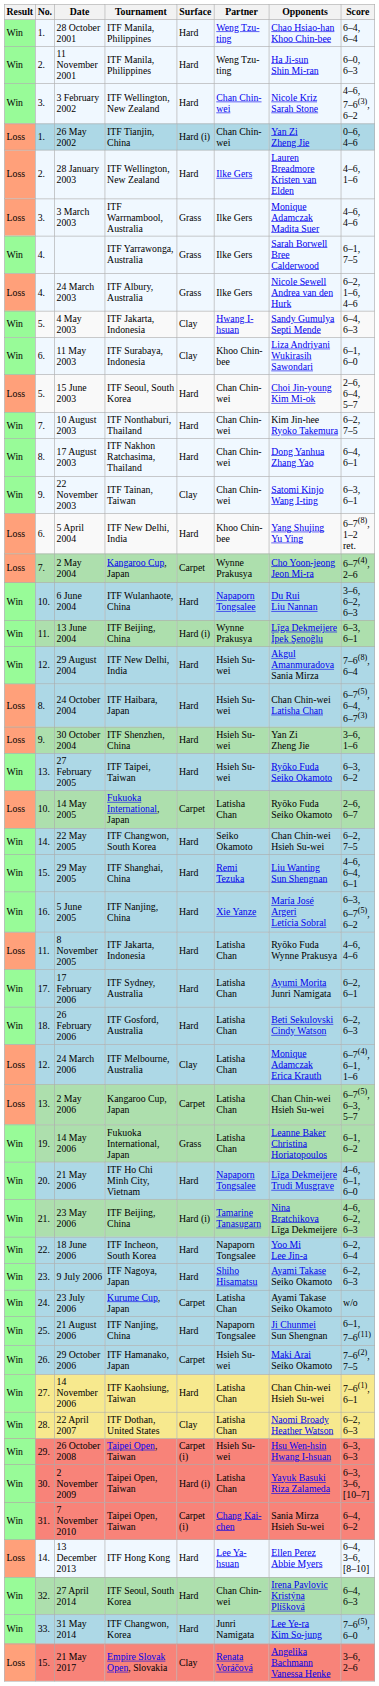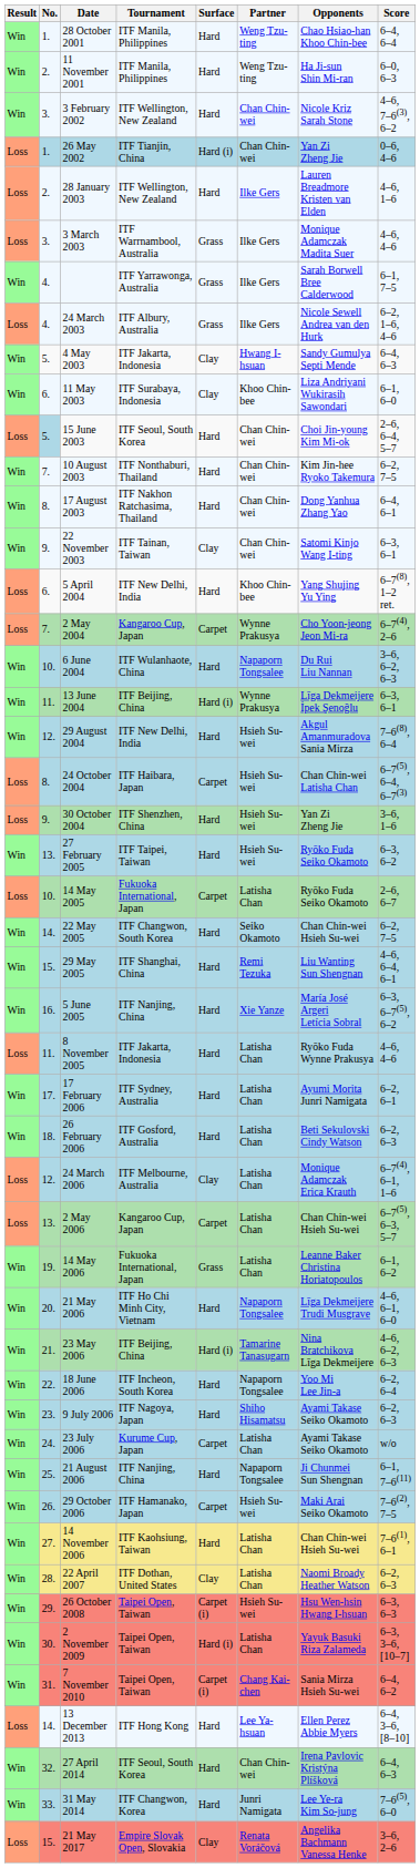 <table class="sortable wikitable">
 <tr>
 <th>Result</th>
 <th>No.</th>
 <th>Date</th>
 <th>Tournament</th>
 <th>Surface</th>
 <th>Partner</th>
 <th>Opponents</th>
 <th class="unsortable">Score</th>
 </tr>
 <tr style="background:#f0f8ff;">
 <td style="background:#98fb98;">Win</td>
 <td>1.</td>
 <td>28 October 2001</td>
 <td>ITF Manila, Philippines</td>
 <td>Hard</td>
 <td> <a href='#'>Weng Tzu-ting</a></td>
 <td> <a href='#'>Chao Hsiao-han</a> <br>  <a href='#'>Khoo Chin-bee</a></td>
 <td>6–4, 6–4</td>
 </tr>
 <tr style="background:#f0f8ff;">
 <td style="background:#98fb98;">Win</td>
 <td>2.</td>
 <td>11 November 2001</td>
 <td>ITF Manila, Philippines</td>
 <td>Hard</td>
 <td> Weng Tzu-ting</td>
 <td> <a href='#'>Ha Ji-sun</a> <br>  <a href='#'>Shin Mi-ran</a></td>
 <td>6–0, 6–3</td>
 </tr>
 <tr style="background:#f0f8ff;">
 <td style="background:#98fb98;">Win</td>
 <td>3.</td>
 <td>3 February 2002</td>
 <td>ITF Wellington, New Zealand</td>
 <td>Hard</td>
 <td> <a href='#'>Chan Chin-wei</a></td>
 <td> <a href='#'>Nicole Kriz</a> <br>  <a href='#'>Sarah Stone</a></td>
 <td>4–6, 7–6<sup>(3)</sup>, 6–2</td>
 </tr>
 <tr style="background:lightblue;">
 <td style="background:#ffa07a;">Loss</td>
 <td>1.</td>
 <td>26 May 2002</td>
 <td>ITF Tianjin, China</td>
 <td>Hard (i)</td>
 <td> Chan Chin-wei</td>
 <td> <a href='#'>Yan Zi</a> <br>  <a href='#'>Zheng Jie</a></td>
 <td>0–6, 4–6</td>
 </tr>
 <tr style="background:#f0f8ff;">
 <td style="background:#ffa07a;">Loss</td>
 <td>2.</td>
 <td>28 January 2003</td>
 <td>ITF Wellington, New Zealand</td>
 <td>Hard</td>
 <td> <a href='#'>Ilke Gers</a></td>
 <td> <a href='#'>Lauren Breadmore</a> <br>  <a href='#'>Kristen van Elden</a></td>
 <td>4–6, 1–6</td>
 </tr>
 <tr style="background:#f0f8ff;">
 <td style="background:#ffa07a;">Loss</td>
 <td>3.</td>
 <td>3 March 2003</td>
 <td>ITF Warrnambool, Australia</td>
 <td>Grass</td>
 <td> Ilke Gers</td>
 <td> <a href='#'>Monique Adamczak</a> <br>  <a href='#'>Madita Suer</a></td>
 <td>4–6, 4–6</td>
 </tr>
 <tr style="background:#f0f8ff;">
 <td style="background:#98fb98;">Win</td>
 <td>4.</td>
 <td></td>
 <td>ITF Yarrawonga, Australia</td>
 <td>Grass</td>
 <td> Ilke Gers</td>
 <td> <a href='#'>Sarah Borwell</a> <br>  <a href='#'>Bree Calderwood</a></td>
 <td>6–1, 7–5</td>
 </tr>
 <tr style="background:#f0f8ff;">
 <td style="background:#ffa07a;">Loss</td>
 <td>4.</td>
 <td>24 March 2003</td>
 <td>ITF Albury, Australia</td>
 <td>Grass</td>
 <td> Ilke Gers</td>
 <td> <a href='#'>Nicole Sewell</a> <br>  <a href='#'>Andrea van den Hurk</a></td>
 <td>6–2, 1–6, 4–6</td>
 </tr>
 <tr>
 <td style="background:#98fb98;">Win</td>
 <td>5.</td>
 <td>4 May 2003</td>
 <td>ITF Jakarta, Indonesia</td>
 <td>Clay</td>
 <td> <a href='#'>Hwang I-hsuan</a></td>
 <td> <a href='#'>Sandy Gumulya</a> <br>  <a href='#'>Septi Mende</a></td>
 <td>6–4, 6–3</td>
 </tr>
 <tr style="background:#f0f8ff;">
 <td style="background:#98fb98;">Win</td>
 <td>6.</td>
 <td>11 May 2003</td>
 <td>ITF Surabaya, Indonesia</td>
 <td>Clay</td>
 <td> Khoo Chin-bee</td>
 <td> <a href='#'>Liza Andriyani</a> <br>  <a href='#'>Wukirasih Sawondari</a></td>
 <td>6–1, 6–0</td>
 </tr>
 <tr>
 <td style="background:#ffa07a;">Loss</td>
-<td>5.</td>
+<td style="background: lightblue;">5.</td>
 <td>15 June 2003</td>
 <td>ITF Seoul, South Korea</td>
 <td>Hard</td>
 <td> Chan Chin-wei</td>
 <td> <a href='#'>Choi Jin-young</a> <br>  <a href='#'>Kim Mi-ok</a></td>
 <td>2–6, 6–4, 5–7</td>
 </tr>
 <tr style="background:#f0f8ff;">
 <td style="background:#98fb98;">Win</td>
 <td>7.</td>
 <td>10 August 2003</td>
 <td>ITF Nonthaburi, Thailand</td>
 <td>Hard</td>
 <td> Chan Chin-wei</td>
 <td> Kim Jin-hee <br>  <a href='#'>Ryoko Takemura</a></td>
 <td>6–2, 7–5</td>
 </tr>
 <tr style="background:#f0f8ff;">
 <td style="background:#98fb98;">Win</td>
 <td>8.</td>
 <td>17 August 2003</td>
 <td>ITF Nakhon Ratchasima, Thailand</td>
 <td>Hard</td>
 <td> Chan Chin-wei</td>
 <td> <a href='#'>Dong Yanhua</a> <br>  <a href='#'>Zhang Yao</a></td>
 <td>6–4, 6–1</td>
 </tr>
 <tr style="background:#f0f8ff;">
 <td style="background:#98fb98;">Win</td>
 <td>9.</td>
 <td>22 November 2003</td>
 <td>ITF Tainan, Taiwan</td>
 <td>Clay</td>
 <td> Chan Chin-wei</td>
 <td> <a href='#'>Satomi Kinjo</a> <br>  <a href='#'>Wang I-ting</a></td>
 <td>6–3, 6–1</td>
 </tr>
 <tr>
 <td style="background:#ffa07a;">Loss</td>
 <td>6.</td>
 <td>5 April 2004</td>
 <td>ITF New Delhi, India</td>
 <td>Hard</td>
 <td> Khoo Chin-bee</td>
 <td> <a href='#'>Yang Shujing</a> <br>  <a href='#'>Yu Ying</a></td>
 <td>6–7<sup>(8)</sup>, 1–2 ret.</td>
 </tr>
 <tr style="background:#addfad;">
 <td style="background:#ffa07a;">Loss</td>
 <td>7.</td>
 <td>2 May 2004</td>
 <td><a href='#'>Kangaroo Cup</a>, Japan</td>
 <td>Carpet</td>
 <td> Wynne Prakusya</td>
 <td> <a href='#'>Cho Yoon-jeong</a> <br>  <a href='#'>Jeon Mi-ra</a></td>
 <td>6–7<sup>(4)</sup>, 2–6</td>
 </tr>
 <tr style="background:lightblue;">
 <td style="background:#98fb98;">Win</td>
 <td>10.</td>
 <td>6 June 2004</td>
 <td>ITF Wulanhaote, China</td>
 <td>Hard</td>
 <td> <a href='#'>Napaporn Tongsalee</a></td>
 <td> <a href='#'>Du Rui</a> <br>  <a href='#'>Liu Nannan</a></td>
 <td>3–6, 6–2, 6–3</td>
 </tr>
 <tr style="background:#addfad;">
 <td style="background:#98fb98;">Win</td>
 <td>11.</td>
 <td>13 June 2004</td>
 <td>ITF Beijing, China</td>
 <td>Hard (i)</td>
 <td> Wynne Prakusya</td>
 <td> <a href='#'>Līga Dekmeijere</a> <br>  <a href='#'>İpek Şenoğlu</a></td>
 <td>6–3, 6–1</td>
 </tr>
 <tr style="background:lightblue;">
 <td style="background:#98fb98;">Win</td>
 <td>12.</td>
 <td>29 August 2004</td>
 <td>ITF New Delhi, India</td>
 <td>Hard</td>
 <td> Hsieh Su-wei</td>
 <td> <a href='#'>Akgul Amanmuradova</a> <br>  Sania Mirza</td>
 <td>7–6<sup>(8)</sup>, 6–4</td>
 </tr>
 <tr style="background:lightblue;">
 <td style="background:#ffa07a;">Loss</td>
 <td>8.</td>
 <td>24 October 2004</td>
 <td>ITF Haibara, Japan</td>
-<td>Hard</td>
+<td>Carpet</td>
 <td> Hsieh Su-wei</td>
 <td> Chan Chin-wei <br>  <a href='#'>Latisha Chan</a></td>
 <td>6–7<sup>(5)</sup>, 6–4, <br>6–7<sup>(3)</sup></td>
 </tr>
 <tr style="background:#addfad;">
 <td style="background:#ffa07a;">Loss</td>
 <td>9.</td>
 <td>30 October 2004</td>
 <td>ITF Shenzhen, China</td>
 <td>Hard</td>
 <td> Hsieh Su-wei</td>
 <td> Yan Zi <br>  Zheng Jie</td>
 <td>3–6, 1–6</td>
 </tr>
 <tr style="background:lightblue;">
 <td style="background:#98fb98;">Win</td>
 <td>13.</td>
 <td>27 February 2005</td>
 <td>ITF Taipei, Taiwan</td>
 <td>Hard</td>
 <td> Hsieh Su-wei</td>
 <td> <a href='#'>Ryōko Fuda</a> <br>  <a href='#'>Seiko Okamoto</a></td>
 <td>6–3, 6–2</td>
 </tr>
 <tr style="background:#addfad;">
 <td style="background:#ffa07a;">Loss</td>
 <td>10.</td>
 <td>14 May 2005</td>
 <td><a href='#'>Fukuoka International</a>, Japan</td>
 <td>Carpet</td>
 <td> Latisha Chan</td>
 <td> Ryōko Fuda <br>  Seiko Okamoto</td>
 <td>2–6, 6–7</td>
 </tr>
 <tr style="background:lightblue;">
 <td style="background:#98fb98;">Win</td>
 <td>14.</td>
 <td>22 May 2005</td>
 <td>ITF Changwon, South Korea</td>
 <td>Hard</td>
 <td> Seiko Okamoto</td>
 <td> Chan Chin-wei <br>  Hsieh Su-wei</td>
 <td>6–2, 7–5</td>
 </tr>
 <tr style="background:lightblue;">
 <td style="background:#98fb98;">Win</td>
 <td>15.</td>
 <td>29 May 2005</td>
 <td>ITF Shanghai, China</td>
 <td>Hard</td>
 <td> <a href='#'>Remi Tezuka</a></td>
 <td> <a href='#'>Liu Wanting</a> <br>  <a href='#'>Sun Shengnan</a></td>
 <td>4–6, 6–4, 6–1</td>
 </tr>
 <tr style="background:lightblue;">
 <td style="background:#98fb98;">Win</td>
 <td>16.</td>
 <td>5 June 2005</td>
 <td>ITF Nanjing, China</td>
 <td>Hard</td>
 <td> <a href='#'>Xie Yanze</a></td>
 <td> <a href='#'>María José Argeri</a> <br>  <a href='#'>Letícia Sobral</a></td>
 <td>6–3, 6–7<sup>(5)</sup>, 6–2</td>
 </tr>
 <tr style="background:lightblue;">
 <td style="background:#ffa07a;">Loss</td>
 <td>11.</td>
 <td>8 November 2005</td>
 <td>ITF Jakarta, Indonesia</td>
 <td>Hard</td>
 <td> Latisha Chan</td>
 <td> Ryōko Fuda <br>  Wynne Prakusya</td>
 <td>4–6, 4–6</td>
 </tr>
 <tr style="background:lightblue;">
 <td style="background:#98fb98;">Win</td>
 <td>17.</td>
 <td>17 February 2006</td>
 <td>ITF Sydney, Australia</td>
 <td>Hard</td>
 <td> Latisha Chan</td>
 <td> <a href='#'>Ayumi Morita</a> <br>  Junri Namigata</td>
 <td>6–2, 6–1</td>
 </tr>
 <tr style="background:lightblue;">
 <td style="background:#98fb98;">Win</td>
 <td>18.</td>
 <td>26 February 2006</td>
 <td>ITF Gosford, Australia</td>
 <td>Hard</td>
 <td> Latisha Chan</td>
 <td> <a href='#'>Beti Sekulovski</a> <br>  <a href='#'>Cindy Watson</a></td>
 <td>6–2, 6–3</td>
 </tr>
 <tr style="background:lightblue;">
 <td style="background:#ffa07a;">Loss</td>
 <td>12.</td>
 <td>24 March 2006</td>
 <td>ITF Melbourne, Australia</td>
 <td>Clay</td>
 <td> Latisha Chan</td>
 <td> <a href='#'>Monique Adamczak</a> <br>  <a href='#'>Erica Krauth</a></td>
 <td>6–7<sup>(4)</sup>, 6–1, 1–6</td>
 </tr>
 <tr style="background:#addfad;">
 <td style="background:#ffa07a;">Loss</td>
 <td>13.</td>
 <td>2 May 2006</td>
 <td>Kangaroo Cup, Japan</td>
 <td>Carpet</td>
 <td> Latisha Chan</td>
 <td> Chan Chin-wei <br>  Hsieh Su-wei</td>
 <td>6–7<sup>(5)</sup>, 6–3, 5–7</td>
 </tr>
 <tr style="background:#addfad;">
 <td style="background:#98fb98;">Win</td>
 <td>19.</td>
 <td>14 May 2006</td>
 <td>Fukuoka International, Japan</td>
 <td>Grass</td>
 <td> Latisha Chan</td>
 <td> <a href='#'>Leanne Baker</a> <br>  <a href='#'>Christina Horiatopoulos</a></td>
 <td>6–1, 6–2</td>
 </tr>
 <tr style="background:lightblue;">
 <td style="background:#98fb98;">Win</td>
 <td>20.</td>
 <td>21 May 2006</td>
 <td>ITF Ho Chi Minh City, Vietnam</td>
 <td>Hard</td>
 <td> <a href='#'>Napaporn Tongsalee</a></td>
 <td> <a href='#'>Līga Dekmeijere</a> <br>  <a href='#'>Trudi Musgrave</a></td>
 <td>4–6, 6–1, 6–0</td>
 </tr>
 <tr style="background:#addfad;">
 <td style="background:#98fb98;">Win</td>
 <td>21.</td>
 <td>23 May 2006</td>
 <td>ITF Beijing, China</td>
 <td>Hard (i)</td>
 <td> <a href='#'>Tamarine Tanasugarn</a></td>
 <td> <a href='#'>Nina Bratchikova</a> <br>  Līga Dekmeijere</td>
 <td>4–6, 6–2, 6–3</td>
 </tr>
 <tr style="background:lightblue;">
 <td style="background:#98fb98;">Win</td>
 <td>22.</td>
 <td>18 June 2006</td>
 <td>ITF Incheon, South Korea</td>
 <td>Hard</td>
 <td> Napaporn Tongsalee</td>
 <td> <a href='#'>Yoo Mi</a> <br>  <a href='#'>Lee Jin-a</a></td>
 <td>6–2, 6–4</td>
 </tr>
 <tr style="background:lightblue;">
 <td style="background:#98fb98;">Win</td>
 <td>23.</td>
 <td>9 July 2006</td>
 <td>ITF Nagoya, Japan</td>
 <td>Hard</td>
 <td> <a href='#'>Shiho Hisamatsu</a></td>
 <td> <a href='#'>Ayami Takase</a> <br>  Seiko Okamoto</td>
 <td>6–2, 6–3</td>
 </tr>
 <tr style="background:lightblue;">
 <td style="background:#98fb98;">Win</td>
 <td>24.</td>
 <td>23 July 2006</td>
 <td><a href='#'>Kurume Cup</a>, Japan</td>
 <td>Carpet</td>
 <td> Latisha Chan</td>
 <td> Ayami Takase <br>  Seiko Okamoto</td>
 <td>w/o</td>
 </tr>
 <tr style="background:lightblue;">
 <td style="background:#98fb98;">Win</td>
 <td>25.</td>
 <td>21 August 2006</td>
 <td>ITF Nanjing, China</td>
 <td>Hard</td>
 <td> Napaporn Tongsalee</td>
 <td> <a href='#'>Ji Chunmei</a> <br>  Sun Shengnan</td>
 <td>6–1, 7–6<sup>(11)</sup></td>
 </tr>
 <tr style="background:lightblue;">
 <td style="background:#98fb98;">Win</td>
 <td>26.</td>
 <td>29 October 2006</td>
 <td>ITF Hamanako, Japan</td>
 <td>Carpet</td>
 <td> Hsieh Su-wei</td>
 <td> <a href='#'>Maki Arai</a> <br>  Seiko Okamoto</td>
 <td>7–6<sup>(2)</sup>, 7–5</td>
 </tr>
 <tr style="background:#f7e98e;">
 <td style="background:#98fb98;">Win</td>
 <td>27.</td>
 <td>14 November 2006</td>
 <td>ITF Kaohsiung, Taiwan</td>
 <td>Hard</td>
 <td> Latisha Chan</td>
 <td> Chan Chin-wei <br>  Hsieh Su-wei</td>
 <td>7–6<sup>(1)</sup>, 6–1</td>
 </tr>
 <tr style="background:#f7e98e;">
 <td style="background:#98fb98;">Win</td>
 <td>28.</td>
 <td>22 April 2007</td>
 <td>ITF Dothan, United States</td>
 <td>Clay</td>
 <td> Latisha Chan</td>
 <td> <a href='#'>Naomi Broady</a> <br>  <a href='#'>Heather Watson</a></td>
 <td>6–2, 6–3</td>
 </tr>
 <tr style="background:#f88379;">
 <td style="background:#98fb98;">Win</td>
 <td>29.</td>
 <td>26 October 2008</td>
 <td><a href='#'>Taipei Open</a>, Taiwan</td>
 <td>Carpet (i)</td>
 <td> Hsieh Su-wei</td>
 <td> <a href='#'>Hsu Wen-hsin</a> <br>  <a href='#'>Hwang I-hsuan</a></td>
 <td>6–3, 6–3</td>
 </tr>
 <tr style="background:#f88379;">
 <td style="background:#98fb98;">Win</td>
 <td>30.</td>
 <td>2 November 2009</td>
 <td>Taipei Open, Taiwan</td>
 <td>Hard (i)</td>
 <td> Latisha Chan</td>
 <td> <a href='#'>Yayuk Basuki</a> <br>  <a href='#'>Riza Zalameda</a></td>
 <td>6–3, 3–6, [10–7]</td>
 </tr>
 <tr style="background:#f88379;">
 <td style="background:#98fb98;">Win</td>
 <td>31.</td>
 <td>7 November 2010</td>
 <td>Taipei Open, Taiwan</td>
 <td>Carpet (i)</td>
 <td> <a href='#'>Chang Kai-chen</a></td>
 <td> Sania Mirza <br>  Hsieh Su-wei</td>
 <td>6–4, 6–2</td>
 </tr>
 <tr style="background:#f0f8ff;">
 <td style="background:#ffa07a;">Loss</td>
 <td>14.</td>
 <td>13 December 2013</td>
 <td>ITF Hong Kong</td>
 <td>Hard</td>
 <td> <a href='#'>Lee Ya-hsuan</a></td>
 <td> <a href='#'>Ellen Perez</a> <br>  <a href='#'>Abbie Myers</a></td>
 <td>6–4, 3–6, [8–10]</td>
 </tr>
 <tr style="background:#addfad;">
 <td style="background:#98fb98;">Win</td>
 <td>32.</td>
 <td>27 April 2014</td>
 <td>ITF Seoul, South Korea</td>
 <td>Hard</td>
 <td> Chan Chin-wei</td>
 <td> <a href='#'>Irena Pavlovic</a> <br>  <a href='#'>Kristýna Plíšková</a></td>
 <td>6–4, 6–3</td>
 </tr>
 <tr style="background:lightblue;">
 <td style="background:#98fb98;">Win</td>
 <td>33.</td>
 <td>31 May 2014</td>
 <td>ITF Changwon, Korea</td>
 <td>Hard</td>
 <td> Junri Namigata</td>
 <td> <a href='#'>Lee Ye-ra</a> <br>  <a href='#'>Kim So-jung</a></td>
 <td>7–6<sup>(5)</sup>, 6–0</td>
 </tr>
 <tr style="background:#f88379;">
 <td style="background:#ffa07a;">Loss</td>
 <td>15.</td>
 <td>21 May 2017</td>
 <td><a href='#'>Empire Slovak Open</a>, Slovakia</td>
 <td>Clay</td>
 <td> <a href='#'>Renata Voráčová</a></td>
 <td> <a href='#'>Angelika Bachmann</a> <br>  <a href='#'>Vanessa Henke</a></td>
 <td>3–6, 2–6</td>
 </tr>
 </table>
